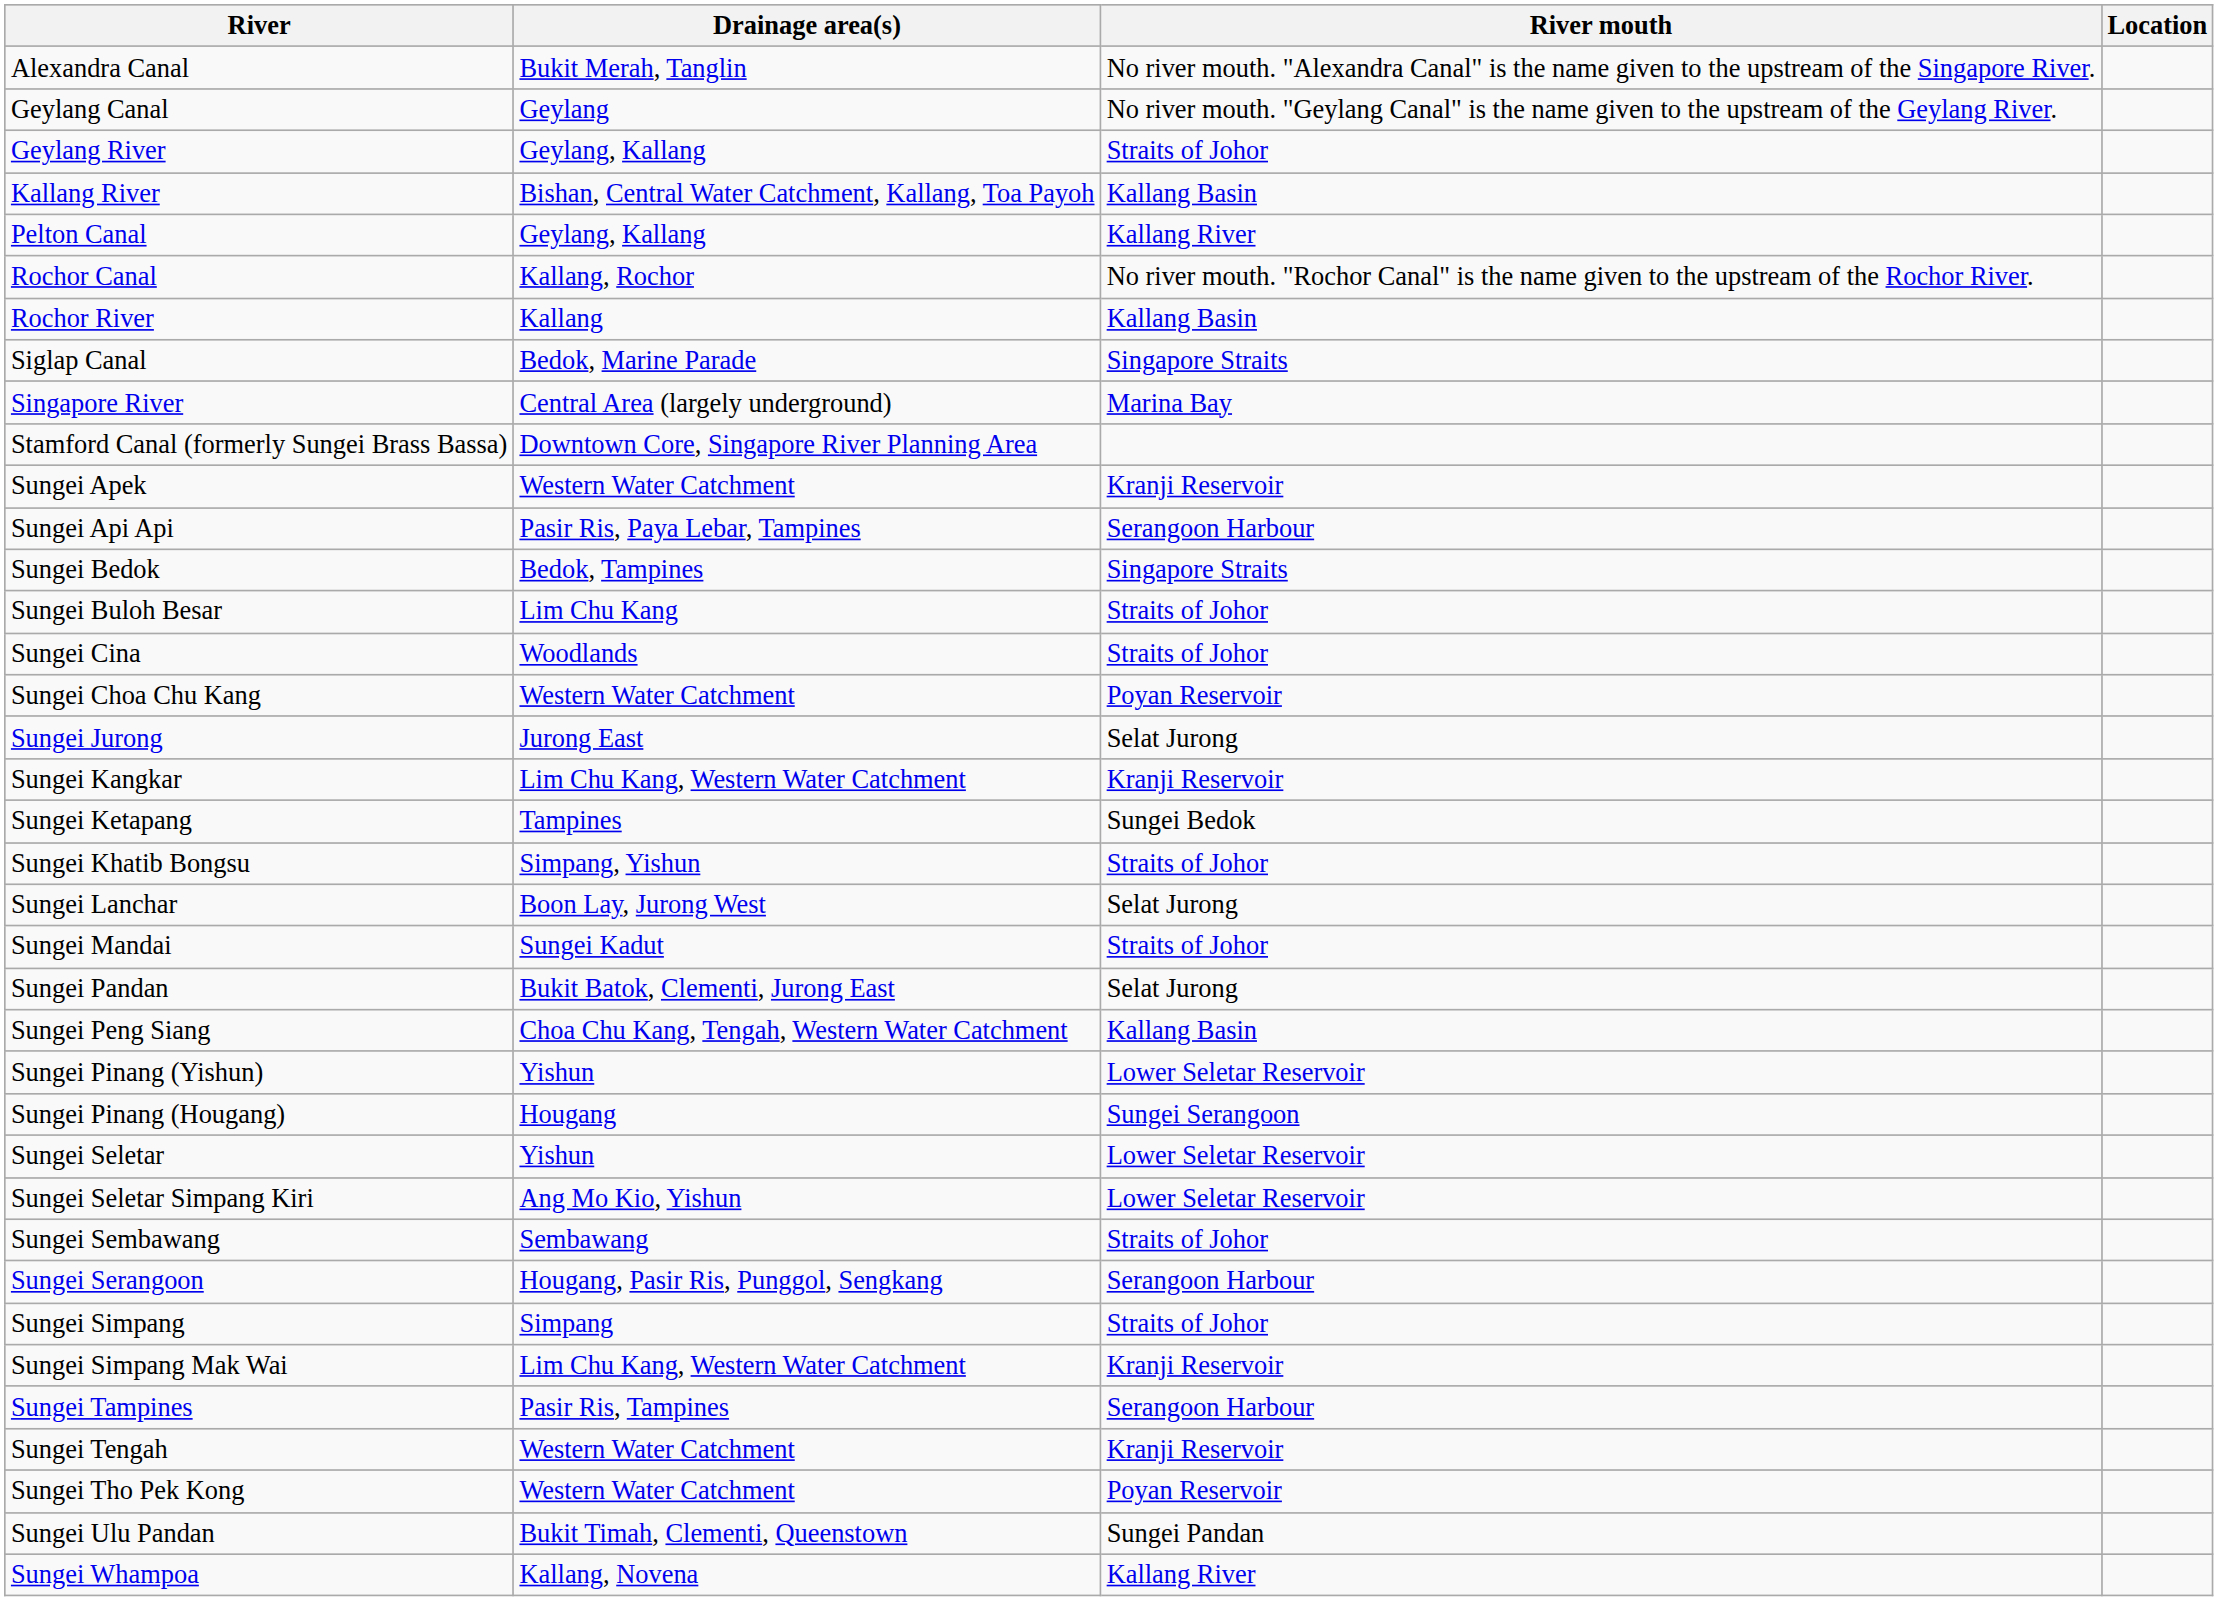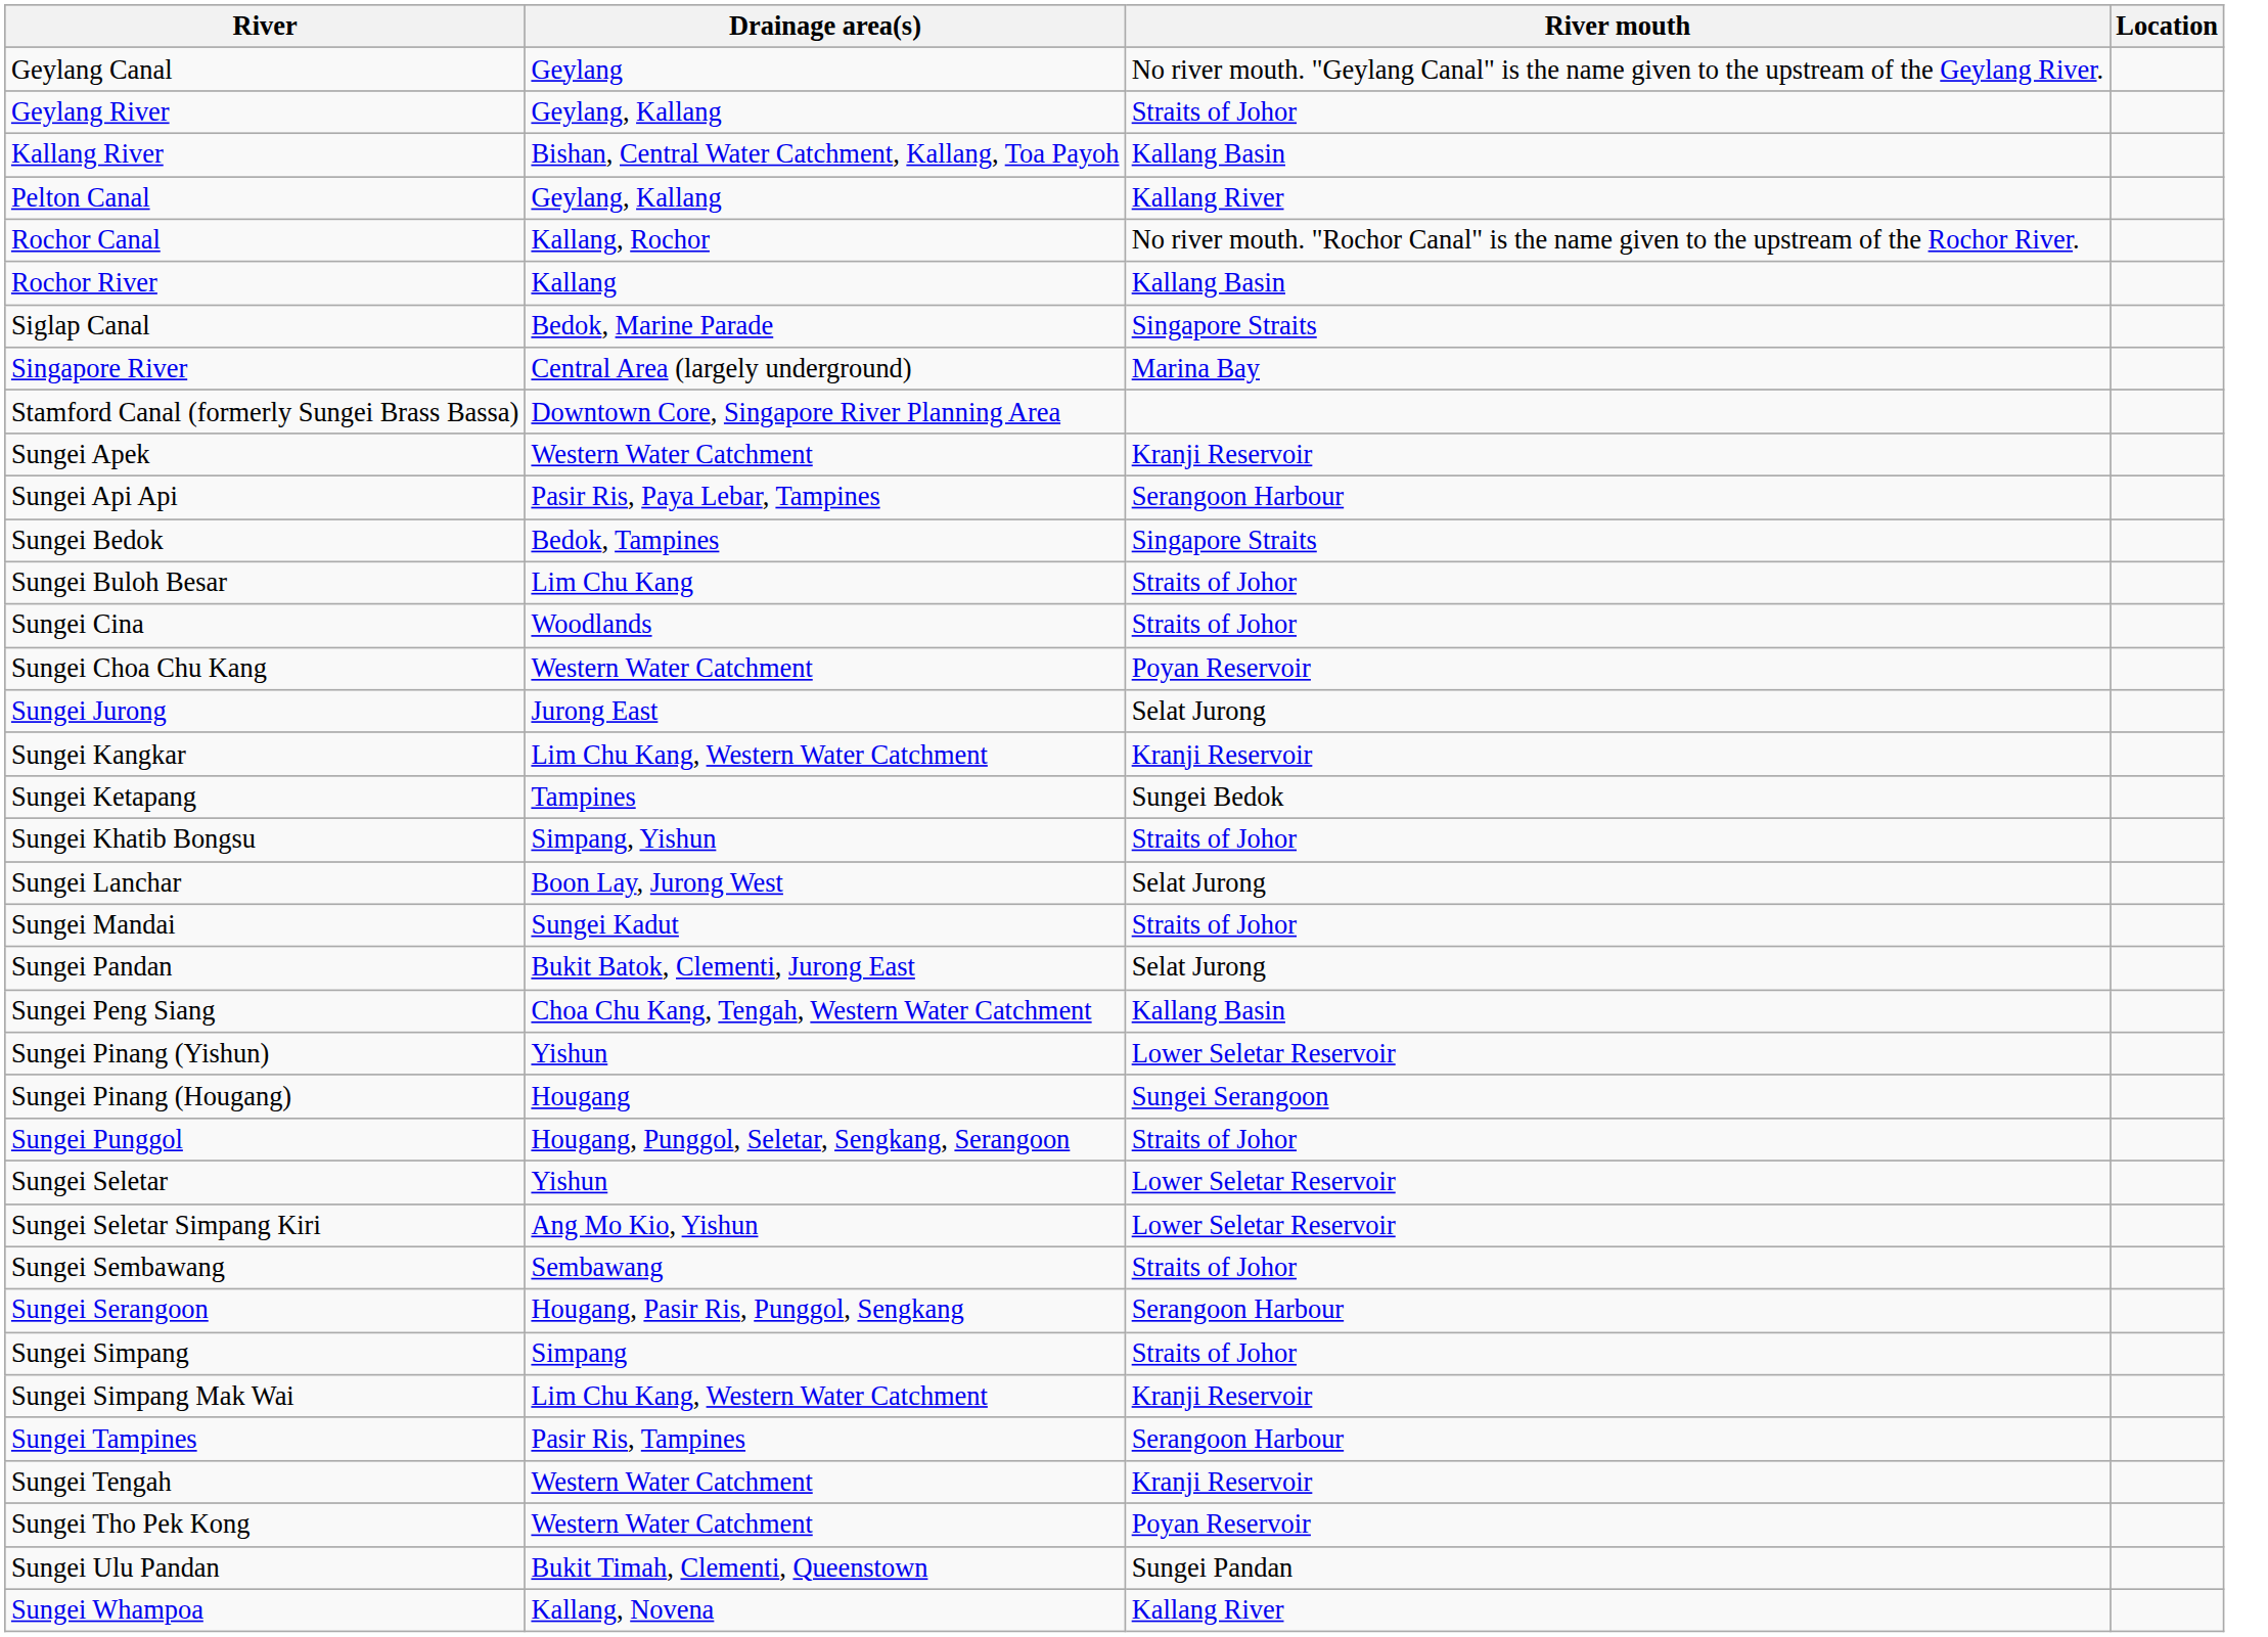 <table class="wikitable">
 <tr>
 <th>River</th>
 <th>Drainage area(s)</th>
 <th>River mouth</th>
 <th>Location</th>
-</tr>
-<tr>
-<td>Alexandra Canal</td>
-<td><a href='#'>Bukit Merah</a>, <a href='#'>Tanglin</a></td>
-<td>No river mouth. "Alexandra Canal" is the name given to the upstream of the <a href='#'>Singapore River</a>.</td>
-<td></td>
 </tr>
 <tr>
 <td>Geylang Canal</td>
 <td><a href='#'>Geylang</a></td>
 <td>No river mouth. "Geylang Canal" is the name given to the upstream of the <a href='#'>Geylang River</a>.</td>
 <td></td>
 </tr>
 <tr>
 <td><a href='#'>Geylang River</a></td>
 <td><a href='#'>Geylang</a>, <a href='#'>Kallang</a></td>
 <td><a href='#'>Straits of Johor</a></td>
 <td></td>
 </tr>
 <tr>
 <td><a href='#'>Kallang River</a></td>
 <td><a href='#'>Bishan</a>, <a href='#'>Central Water Catchment</a>, <a href='#'>Kallang</a>, <a href='#'>Toa Payoh</a></td>
 <td><a href='#'>Kallang Basin</a></td>
 <td></td>
 </tr>
 <tr>
 <td><a href='#'>Pelton Canal</a></td>
 <td><a href='#'>Geylang</a>, <a href='#'>Kallang</a></td>
 <td><a href='#'>Kallang River</a></td>
 <td></td>
 </tr>
 <tr>
 <td><a href='#'>Rochor Canal</a></td>
 <td><a href='#'>Kallang</a>, <a href='#'>Rochor</a></td>
 <td>No river mouth. "Rochor Canal" is the name given to the upstream of the <a href='#'>Rochor River</a>.</td>
 <td></td>
 </tr>
 <tr>
 <td><a href='#'>Rochor River</a></td>
 <td><a href='#'>Kallang</a></td>
 <td><a href='#'>Kallang Basin</a></td>
 <td></td>
 </tr>
 <tr>
 <td>Siglap Canal</td>
 <td><a href='#'>Bedok</a>, <a href='#'>Marine Parade</a></td>
 <td><a href='#'>Singapore Straits</a></td>
 <td></td>
 </tr>
 <tr>
 <td><a href='#'>Singapore River</a></td>
 <td><a href='#'>Central Area</a> (largely underground)</td>
 <td><a href='#'>Marina Bay</a></td>
 <td></td>
 </tr>
 <tr>
 <td>Stamford Canal (formerly Sungei Brass Bassa)</td>
 <td><a href='#'>Downtown Core</a>, <a href='#'>Singapore River Planning Area</a></td>
 <td></td>
 <td></td>
 </tr>
 <tr>
 <td>Sungei Apek</td>
 <td><a href='#'>Western Water Catchment</a></td>
 <td><a href='#'>Kranji Reservoir</a></td>
 <td></td>
 </tr>
 <tr>
 <td>Sungei Api Api</td>
 <td><a href='#'>Pasir Ris</a>, <a href='#'>Paya Lebar</a>, <a href='#'>Tampines</a></td>
 <td><a href='#'>Serangoon Harbour</a></td>
 <td></td>
 </tr>
 <tr>
 <td>Sungei Bedok</td>
 <td><a href='#'>Bedok</a>, <a href='#'>Tampines</a></td>
 <td><a href='#'>Singapore Straits</a></td>
 <td></td>
 </tr>
 <tr>
 <td>Sungei Buloh Besar</td>
 <td><a href='#'>Lim Chu Kang</a></td>
 <td><a href='#'>Straits of Johor</a></td>
 <td></td>
 </tr>
 <tr>
 <td>Sungei Cina</td>
 <td><a href='#'>Woodlands</a></td>
 <td><a href='#'>Straits of Johor</a></td>
 <td></td>
 </tr>
 <tr>
 <td>Sungei Choa Chu Kang</td>
 <td><a href='#'>Western Water Catchment</a></td>
 <td><a href='#'>Poyan Reservoir</a></td>
 <td></td>
 </tr>
 <tr>
 <td><a href='#'>Sungei Jurong</a></td>
 <td><a href='#'>Jurong East</a></td>
 <td>Selat Jurong</td>
 <td></td>
 </tr>
 <tr>
 <td>Sungei Kangkar</td>
 <td><a href='#'>Lim Chu Kang</a>, <a href='#'>Western Water Catchment</a></td>
 <td><a href='#'>Kranji Reservoir</a></td>
 <td></td>
 </tr>
 <tr>
 <td>Sungei Ketapang</td>
 <td><a href='#'>Tampines</a></td>
 <td>Sungei Bedok</td>
 <td></td>
 </tr>
 <tr>
 <td>Sungei Khatib Bongsu</td>
 <td><a href='#'>Simpang</a>, <a href='#'>Yishun</a></td>
 <td><a href='#'>Straits of Johor</a></td>
 <td></td>
 </tr>
 <tr>
 <td>Sungei Lanchar</td>
 <td><a href='#'>Boon Lay</a>, <a href='#'>Jurong West</a></td>
 <td>Selat Jurong</td>
 <td></td>
 </tr>
 <tr>
 <td>Sungei Mandai</td>
 <td><a href='#'>Sungei Kadut</a></td>
 <td><a href='#'>Straits of Johor</a></td>
 <td></td>
 </tr>
 <tr>
 <td>Sungei Pandan</td>
 <td><a href='#'>Bukit Batok</a>, <a href='#'>Clementi</a>, <a href='#'>Jurong East</a></td>
 <td>Selat Jurong</td>
 <td></td>
 </tr>
 <tr>
 <td>Sungei Peng Siang</td>
 <td><a href='#'>Choa Chu Kang</a>, <a href='#'>Tengah</a>, <a href='#'>Western Water Catchment</a></td>
 <td><a href='#'>Kallang Basin</a></td>
 <td></td>
 </tr>
 <tr>
 <td>Sungei Pinang (Yishun)</td>
 <td><a href='#'>Yishun</a></td>
 <td><a href='#'>Lower Seletar Reservoir</a></td>
 <td></td>
 </tr>
 <tr>
 <td>Sungei Pinang (Hougang)</td>
 <td><a href='#'>Hougang</a></td>
 <td><a href='#'>Sungei Serangoon</a></td>
 <td></td>
 </tr>
 <tr>
+<td><a href='#'>Sungei Punggol</a></td>
+<td><a href='#'>Hougang</a>, <a href='#'>Punggol</a>, <a href='#'>Seletar</a>, <a href='#'>Sengkang</a>, <a href='#'>Serangoon</a></td>
+<td><a href='#'>Straits of Johor</a></td>
+<td></td>
+</tr>
+<tr>
 <td>Sungei Seletar</td>
 <td><a href='#'>Yishun</a></td>
 <td><a href='#'>Lower Seletar Reservoir</a></td>
 <td></td>
 </tr>
 <tr>
 <td>Sungei Seletar Simpang Kiri</td>
 <td><a href='#'>Ang Mo Kio</a>, <a href='#'>Yishun</a></td>
 <td><a href='#'>Lower Seletar Reservoir</a></td>
 <td></td>
 </tr>
 <tr>
 <td>Sungei Sembawang</td>
 <td><a href='#'>Sembawang</a></td>
 <td><a href='#'>Straits of Johor</a></td>
 <td></td>
 </tr>
 <tr>
 <td><a href='#'>Sungei Serangoon</a></td>
 <td><a href='#'>Hougang</a>, <a href='#'>Pasir Ris</a>, <a href='#'>Punggol</a>, <a href='#'>Sengkang</a></td>
 <td><a href='#'>Serangoon Harbour</a></td>
 <td></td>
 </tr>
 <tr>
 <td>Sungei Simpang</td>
 <td><a href='#'>Simpang</a></td>
 <td><a href='#'>Straits of Johor</a></td>
 <td></td>
 </tr>
 <tr>
 <td>Sungei Simpang Mak Wai</td>
 <td><a href='#'>Lim Chu Kang</a>, <a href='#'>Western Water Catchment</a></td>
 <td><a href='#'>Kranji Reservoir</a></td>
 <td></td>
 </tr>
 <tr>
 <td><a href='#'>Sungei Tampines</a></td>
 <td><a href='#'>Pasir Ris</a>, <a href='#'>Tampines</a></td>
 <td><a href='#'>Serangoon Harbour</a></td>
 <td></td>
 </tr>
 <tr>
 <td>Sungei Tengah</td>
 <td><a href='#'>Western Water Catchment</a></td>
 <td><a href='#'>Kranji Reservoir</a></td>
 <td></td>
 </tr>
 <tr>
 <td>Sungei Tho Pek Kong</td>
 <td><a href='#'>Western Water Catchment</a></td>
 <td><a href='#'>Poyan Reservoir</a></td>
 <td></td>
 </tr>
 <tr>
 <td>Sungei Ulu Pandan</td>
 <td><a href='#'>Bukit Timah</a>, <a href='#'>Clementi</a>, <a href='#'>Queenstown</a></td>
 <td>Sungei Pandan</td>
 <td></td>
 </tr>
 <tr>
 <td><a href='#'>Sungei Whampoa</a></td>
 <td><a href='#'>Kallang</a>, <a href='#'>Novena</a></td>
 <td><a href='#'>Kallang River</a></td>
 <td></td>
 </tr>
 </table>
